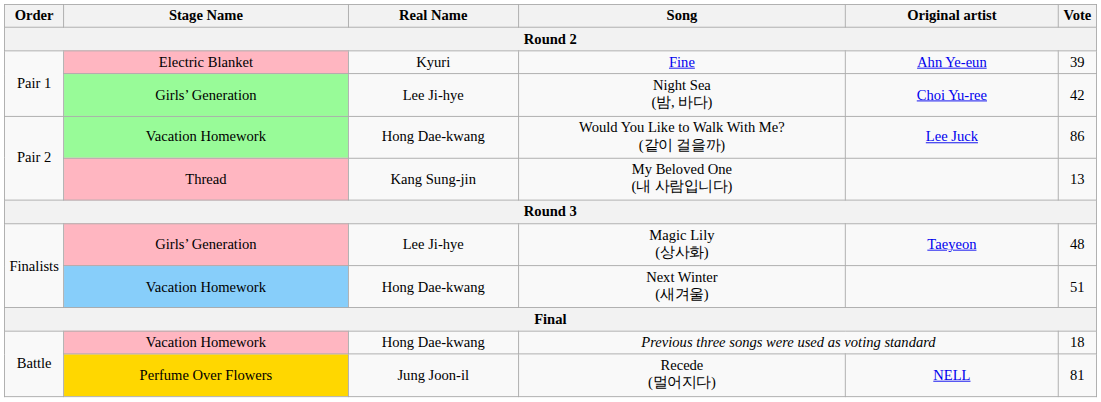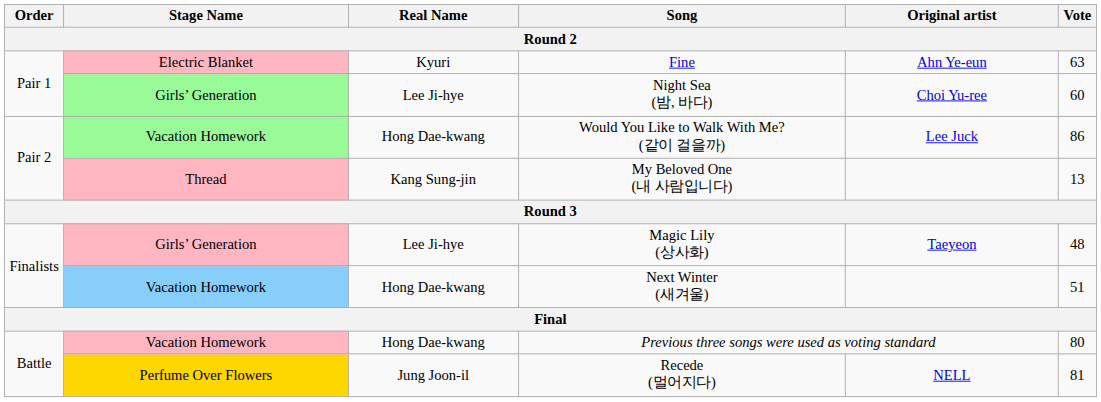 <table class="wikitable" style="text-align:center; width:95%;">
 <tr>
 <th style="width:1%">Order</th>
 <th style="width:20%;">Stage Name</th>
 <th style="width:12%">Real Name</th>
 <th style="width:23%;">Song</th>
 <th style="width:15%;">Original artist</th>
 <th style="width:1%;">Vote</th>
 </tr>
 <tr>
 <th colspan=6>Round 2</th>
 </tr>
 <tr>
 <td rowspan=2>Pair 1</td>
 <td bgcolor="lightpink">Electric Blanket</td>
 <td>Kyuri</td>
 <td><a href='#'>Fine</a></td>
 <td><a href='#'>Ahn Ye-eun</a></td>
-<td>39</td>
+<td>63</td>
 </tr>
 <tr>
 <td bgcolor="palegreen">Girls’ Generation</td>
 <td>Lee Ji-hye</td>
 <td>Night Sea<br>(밤, 바다)</td>
 <td><a href='#'>Choi Yu-ree</a></td>
-<td>42</td>
+<td>60</td>
 </tr>
 <tr>
 <td rowspan=2>Pair 2</td>
 <td bgcolor="palegreen">Vacation Homework</td>
 <td>Hong Dae-kwang</td>
 <td>Would You Like to Walk With Me?<br>(같이 걸을까)</td>
 <td><a href='#'>Lee Juck</a></td>
 <td>86</td>
 </tr>
 <tr>
 <td bgcolor="lightpink">Thread</td>
 <td>Kang Sung-jin</td>
 <td>My Beloved One<br>(내 사람입니다)</td>
 <td></td>
 <td>13</td>
 </tr>
 <tr>
 <th colspan=6>Round 3</th>
 </tr>
 <tr>
 <td rowspan=2>Finalists</td>
 <td bgcolor="lightpink">Girls’ Generation</td>
 <td>Lee Ji-hye</td>
 <td>Magic Lily<br>(상사화)</td>
 <td><a href='#'>Taeyeon</a></td>
 <td>48</td>
 </tr>
 <tr>
 <td bgcolor="lightskyblue">Vacation Homework</td>
 <td>Hong Dae-kwang</td>
 <td>Next Winter<br>(새겨울)</td>
 <td></td>
 <td>51</td>
 </tr>
 <tr>
 <th colspan=6>Final</th>
 </tr>
 <tr>
 <td rowspan=2>Battle</td>
 <td bgcolor="lightpink">Vacation Homework</td>
 <td>Hong Dae-kwang</td>
 <td colspan=2><em>Previous three songs were used as voting standard</em></td>
-<td>18</td>
+<td>80</td>
 </tr>
 <tr>
 <td bgcolor="gold">Perfume Over Flowers</td>
 <td>Jung Joon-il</td>
 <td>Recede<br>(멀어지다)</td>
 <td><a href='#'>NELL</a></td>
 <td>81</td>
 </tr>
 </table>
